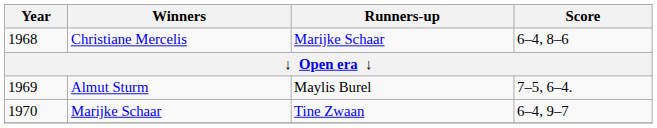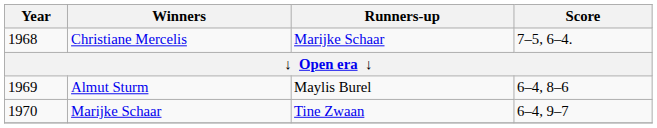 <table class="wikitable" style="font-size:98%;">
 <tr>
 <th style="width:60px;">Year</th>
 <th style="width:230px;">Winners</th>
 <th style="width:230px;">Runners-up</th>
 <th style="width:140px;">Score</th>
 </tr>
 <tr>
 <td>1968</td>
 <td> <a href='#'>Christiane Mercelis</a></td>
 <td> <a href='#'>Marijke Schaar</a></td>
-<td>6–4, 8–6</td>
+<td>7–5, 6–4.</td>
 </tr>
 <tr>
 <th colspan=4 align=center>↓  <a href='#'>Open era</a>  ↓</th>
 </tr>
 <tr>
 <td>1969</td>
 <td>  <a href='#'>Almut Sturm</a></td>
 <td> Maylis Burel</td>
-<td>7–5, 6–4.</td>
+<td>6–4, 8–6</td>
 </tr>
 <tr>
 <td>1970</td>
 <td> <a href='#'>Marijke Schaar</a></td>
 <td> <a href='#'>Tine Zwaan</a></td>
 <td>6–4, 9–7</td>
 </tr>
 <tr>
 </tr>
 </table>
